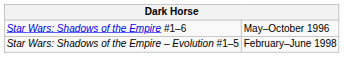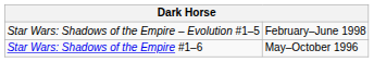 <table class="wikitable">
 <tr>
 <th colspan="2">Dark Horse</th>
 </tr>
 <tr>
+<td><em>Star Wars: Shadows of the Empire – Evolution</em> #1–5</td>
+<td>February–June 1998</td>
+</tr>
+<tr>
 <td><em><a href='#'>Star Wars: Shadows of the Empire</a></em> #1–6</td>
 <td>May–October 1996</td>
 </tr>
-<tr>
-<td><em>Star Wars: Shadows of the Empire – Evolution</em> #1–5</td>
-<td>February–June 1998</td>
-</tr>
 </table>
